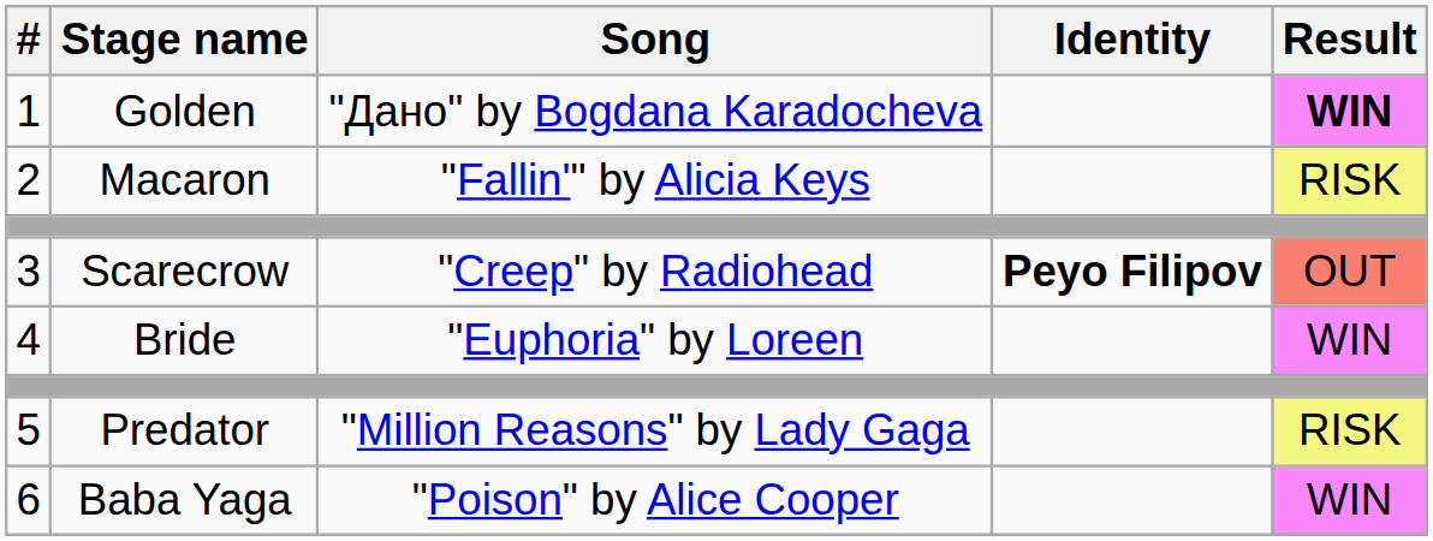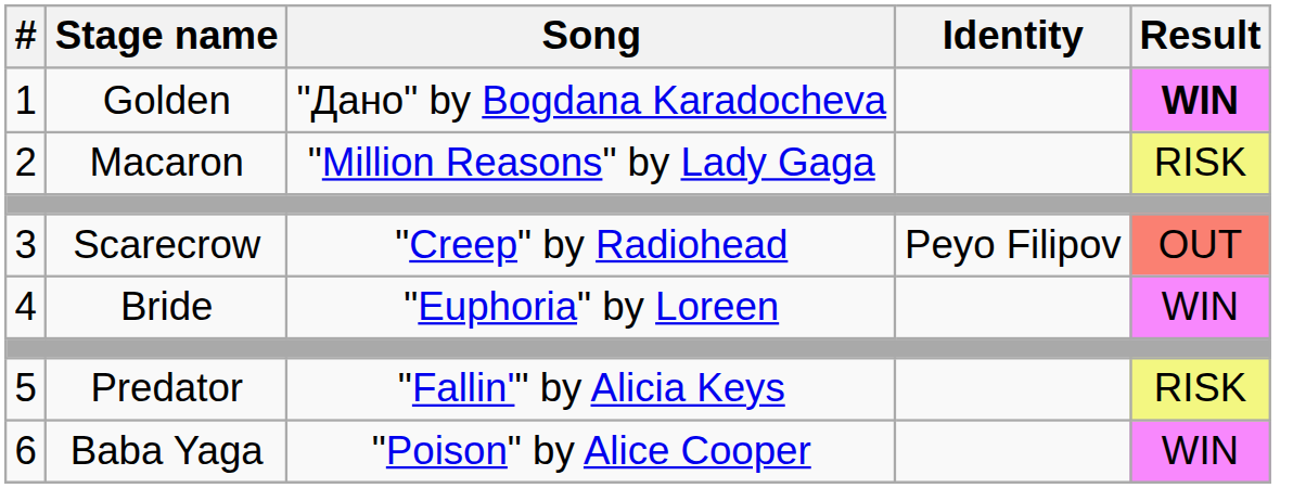 <table class="wikitable plainrowheaders" style="text-align: center;">
 <tr>
 <th>#</th>
 <th>Stage name</th>
 <th>Song</th>
 <th>Identity</th>
 <th>Result</th>
 </tr>
 <tr>
 <td>1</td>
 <td>Golden</td>
 <td>"Дано" by <a href='#'>Bogdana Karadocheva</a></td>
 <td></td>
 <td bgcolor="#F888FD"><strong>WIN</strong></td>
 </tr>
 <tr>
 <td>2</td>
 <td>Macaron</td>
-<td>"<a href='#'>Fallin'</a>" by <a href='#'>Alicia Keys</a></td>
+<td>"<a href='#'>Million Reasons</a>" by <a href='#'>Lady Gaga</a></td>
 <td></td>
 <td bgcolor="#F3F781">RISK</td>
 </tr>
 <tr>
 <td colspan="5" style="background:darkgray"></td>
 </tr>
 <tr>
 <td>3</td>
 <td>Scarecrow</td>
 <td>"<a href='#'>Creep</a>" by <a href='#'>Radiohead</a></td>
-<td><strong>Peyo Filipov</strong></td>
+<td>Peyo Filipov</td>
 <td bgcolor=salmon>OUT</td>
 </tr>
 <tr>
 <td>4</td>
 <td>Bride</td>
 <td>"<a href='#'>Euphoria</a>" by <a href='#'>Loreen</a></td>
 <td></td>
 <td bgcolor="#F888FD">WIN</td>
 </tr>
 <tr>
 <td colspan="5" style="background:darkgray"></td>
 </tr>
 <tr>
 <td>5</td>
 <td>Predator</td>
-<td>"<a href='#'>Million Reasons</a>" by <a href='#'>Lady Gaga</a></td>
+<td>"<a href='#'>Fallin'</a>" by <a href='#'>Alicia Keys</a></td>
 <td></td>
 <td bgcolor="#F3F781">RISK</td>
 </tr>
 <tr>
 <td>6</td>
 <td>Baba Yaga</td>
 <td>"<a href='#'>Poison</a>" by <a href='#'>Alice Cooper</a></td>
 <td></td>
 <td bgcolor="#F888FD">WIN</td>
 </tr>
 <tr>
 </tr>
 </table>
